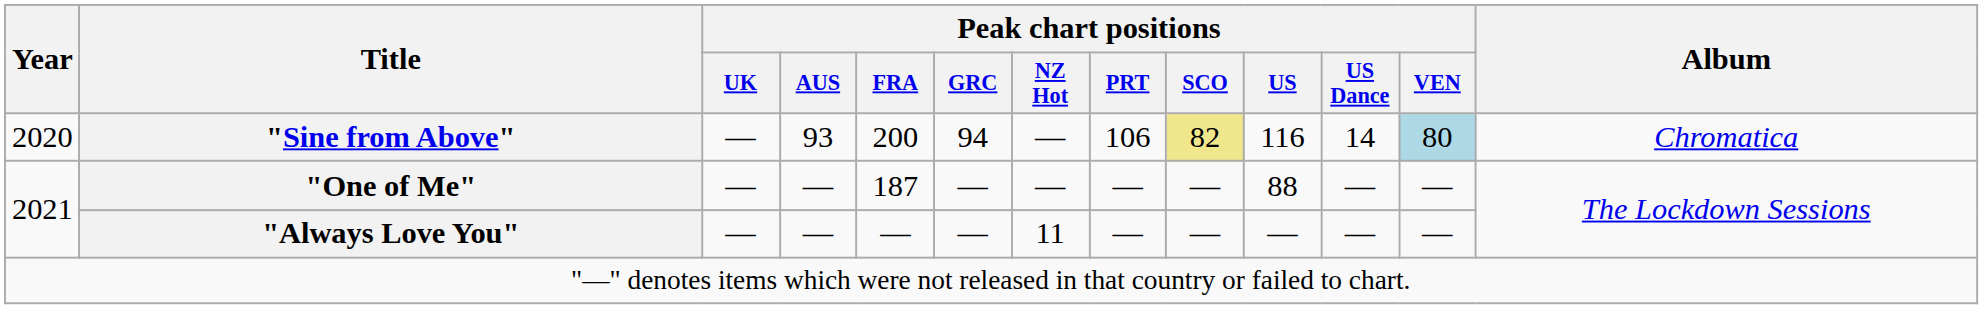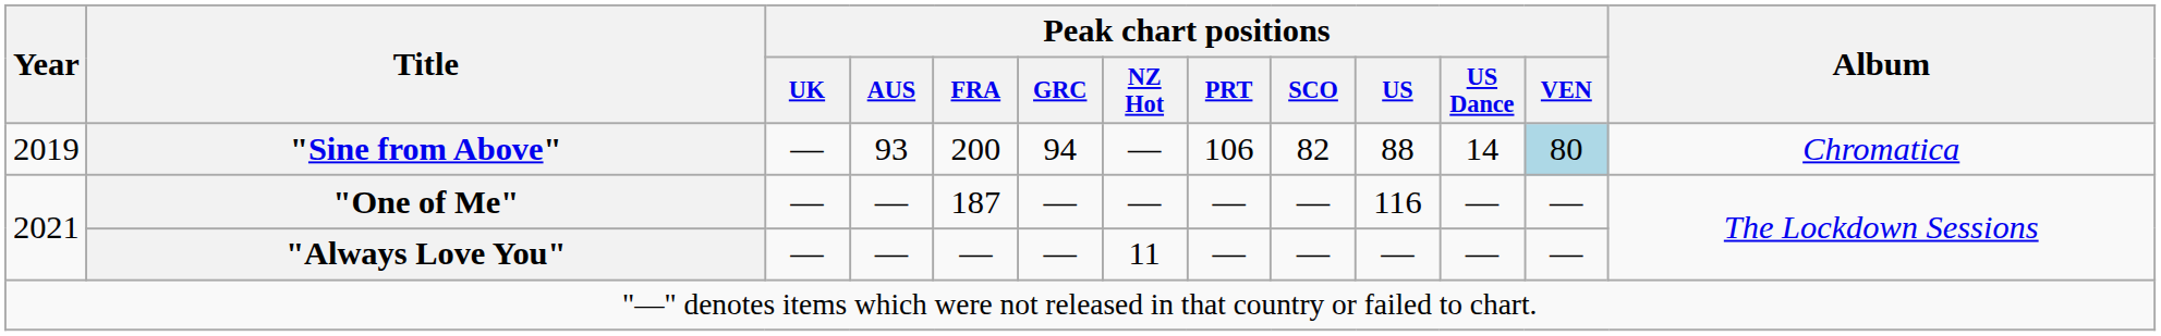 <table class="wikitable plainrowheaders" style="text-align:center;">
 <tr>
 <th scope="col" rowspan="2" style="width:1em;">Year</th>
 <th scope="col" rowspan="2" style="width:20em;">Title</th>
 <th scope="col" colspan="10">Peak chart positions</th>
 <th scope="col" rowspan="2" style="width:16em;">Album</th>
 </tr>
 <tr style="font-size:small;">
 <th scope="col" style="width:3em;font-size:90%"><a href='#'>UK</a><br></th>
 <th scope="col" style="width:3em;font-size:90%"><a href='#'>AUS</a><br></th>
 <th scope="col" style="width:3em;font-size:90%"><a href='#'>FRA</a><br></th>
 <th scope="col" style="width:3em;font-size:90%"><a href='#'>GRC</a><br></th>
 <th scope="col" style="width:3em;font-size:90%"><a href='#'>NZ<br>Hot</a><br></th>
 <th scope="col" style="width:3em;font-size:90%"><a href='#'>PRT</a><br></th>
 <th scope="col" style="width:3em;font-size:90%"><a href='#'>SCO</a><br></th>
 <th scope="col" style="width:3em;font-size:90%"><a href='#'>US</a><br></th>
 <th style="width:3em;font-size:90%"><a href='#'>US Dance</a><br></th>
 <th style="width:3em;font-size:90%"><a href='#'>VEN</a><br></th>
 </tr>
 <tr>
-<td>2020</td>
+<td>2019</td>
 <th scope="row">"<a href='#'>Sine from Above</a>"<br></th>
 <td>—</td>
 <td>93</td>
 <td>200</td>
 <td>94</td>
 <td>—</td>
 <td>106</td>
-<td style="background: khaki;">82</td>
-<td>116</td>
+<td>82</td>
+<td>88</td>
 <td>14</td>
 <td style="background: lightblue;">80</td>
 <td><em><a href='#'>Chromatica</a></em></td>
 </tr>
 <tr>
 <td rowspan="2">2021</td>
 <th scope="row">"One of Me"<br></th>
 <td>—</td>
 <td>—</td>
 <td>187</td>
 <td>—</td>
 <td>—</td>
 <td>—</td>
 <td>—</td>
-<td>88</td>
+<td>116</td>
 <td>—</td>
 <td>—</td>
 <td rowspan="2"><em><a href='#'>The Lockdown Sessions</a></em></td>
 </tr>
 <tr>
 <th scope="row">"Always Love You"<br></th>
 <td>—</td>
 <td>—</td>
 <td>—</td>
 <td>—</td>
 <td>11</td>
 <td>—</td>
 <td>—</td>
 <td>—</td>
 <td>—</td>
 <td>—</td>
 </tr>
 <tr>
 <td colspan="16"  style="text-align:center; font-size:90%;">"—" denotes items which were not released in that country or failed to chart.</td>
 </tr>
 </table>
